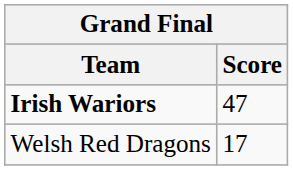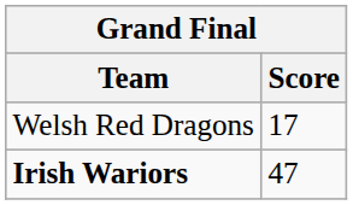 <table class="wikitable">
 <tr>
 <th colspan="2">Grand Final</th>
 </tr>
 <tr>
 <th>Team</th>
 <th>Score</th>
 </tr>
 <tr>
+<td>Welsh Red Dragons</td>
+<td>17</td>
+</tr>
+<tr>
 <td><strong>Irish Wariors</strong></td>
 <td>47</td>
 </tr>
-<tr>
-<td>Welsh Red Dragons</td>
-<td>17</td>
-</tr>
 </table>
